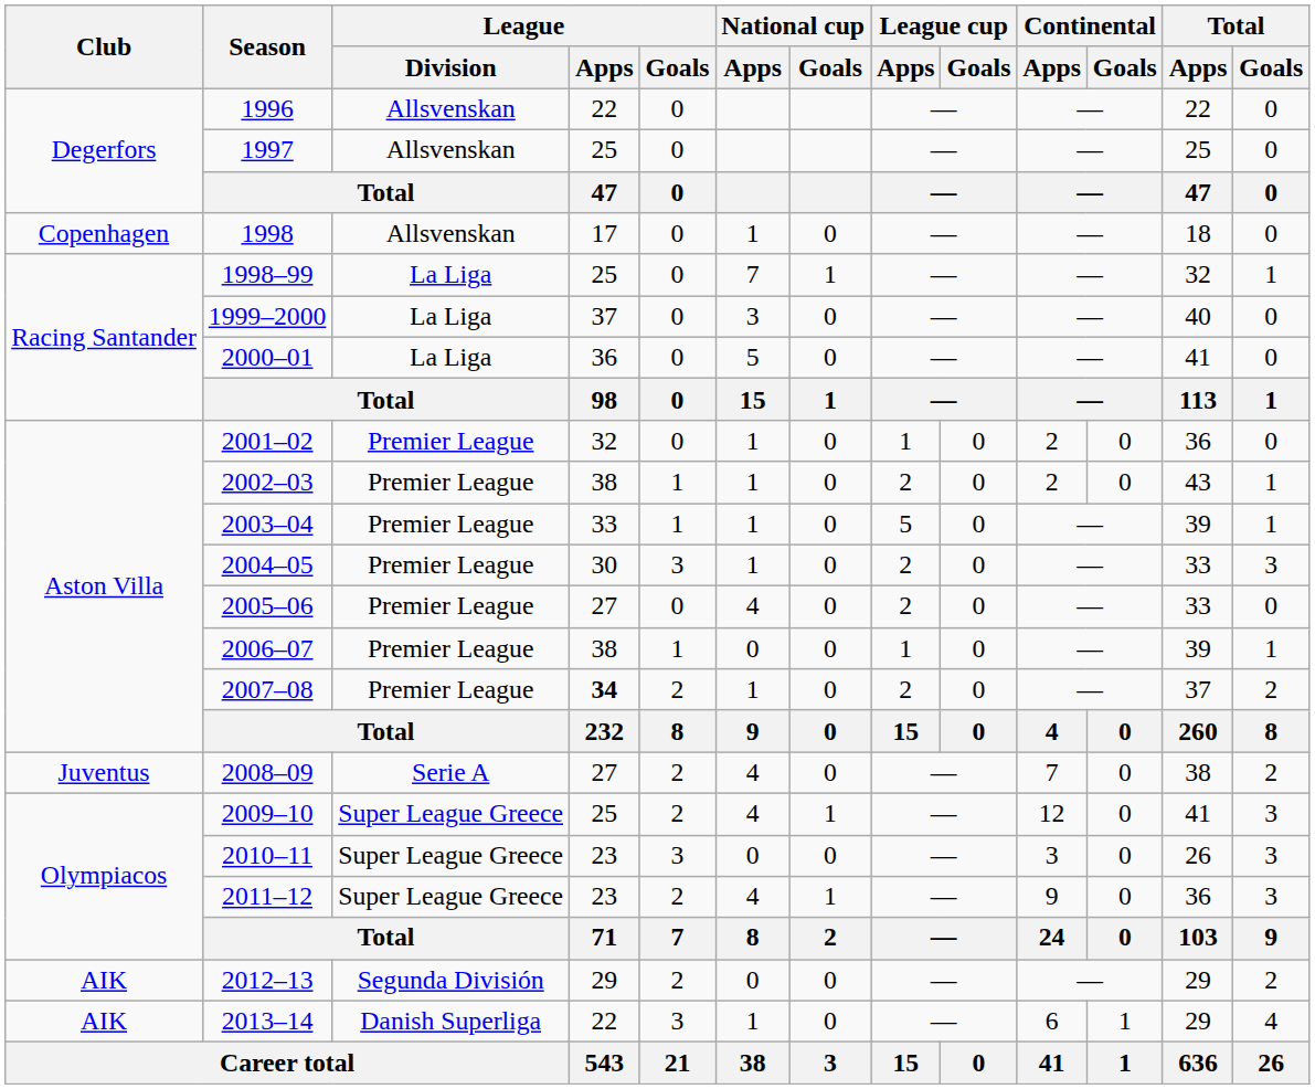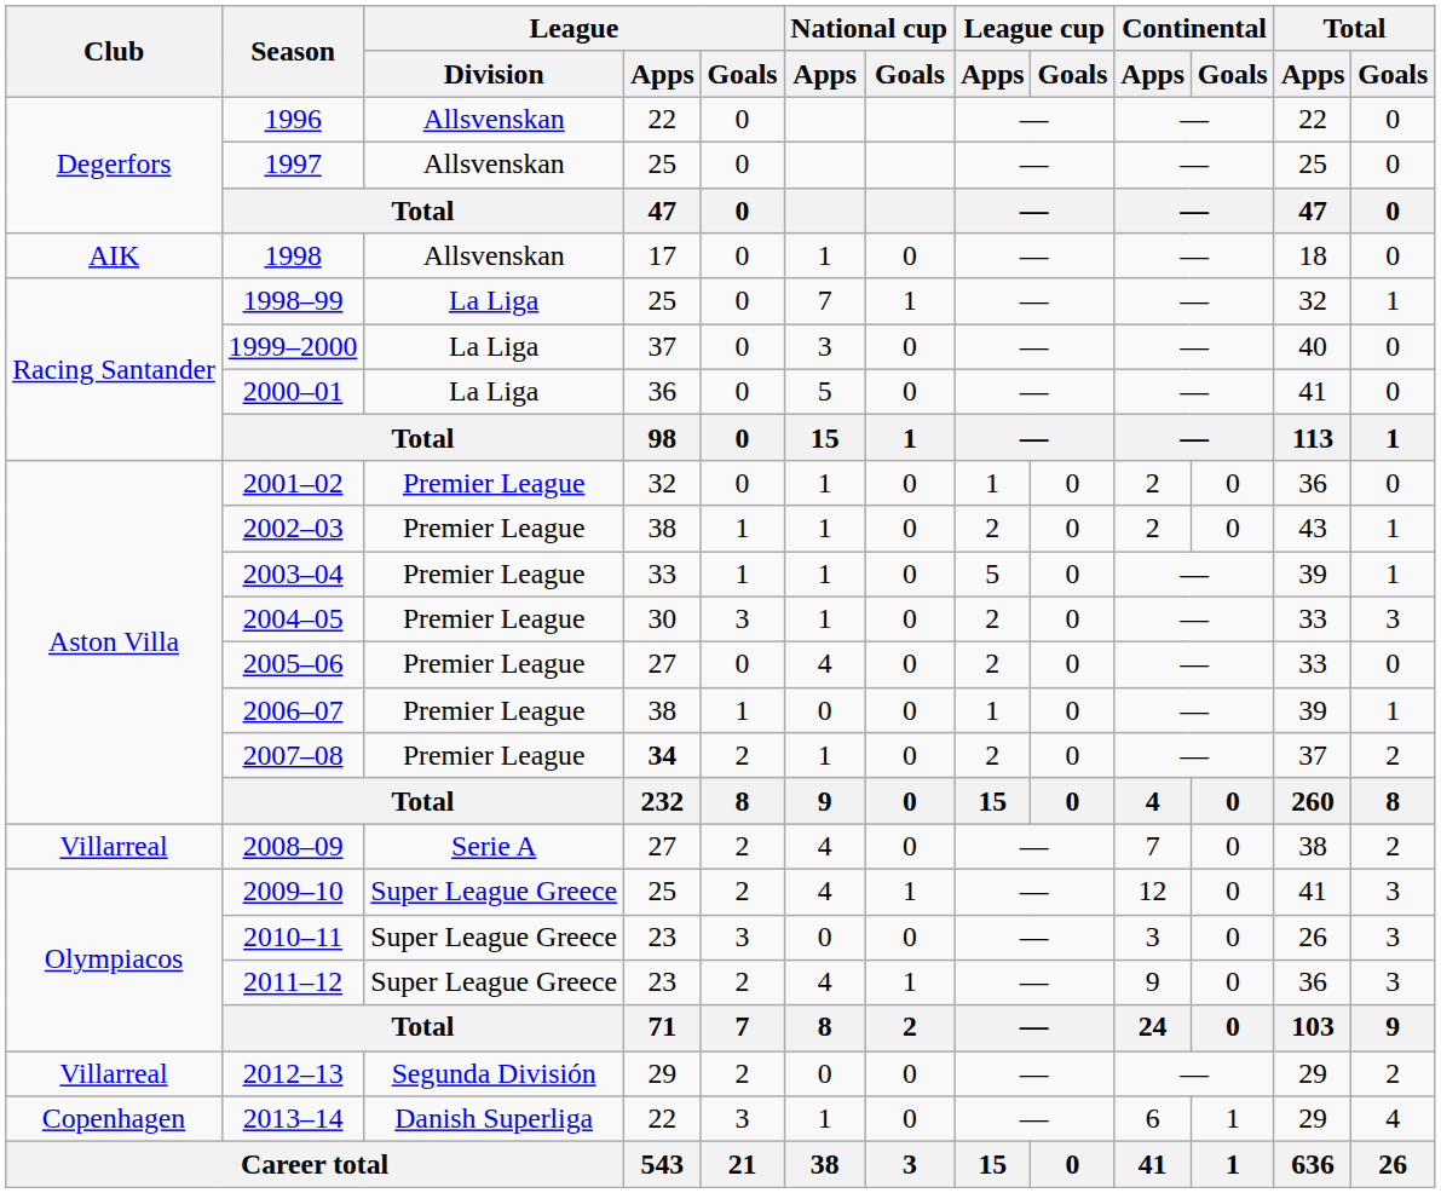 <table class="wikitable" style="text-align:center">
 <tr>
 <th rowspan="2">Club</th>
 <th rowspan="2">Season</th>
 <th colspan="3">League</th>
 <th colspan="2">National cup</th>
 <th colspan="2">League cup</th>
 <th colspan="2">Continental</th>
 <th colspan="2">Total</th>
 </tr>
 <tr>
 <th>Division</th>
 <th>Apps</th>
 <th>Goals</th>
 <th>Apps</th>
 <th>Goals</th>
 <th>Apps</th>
 <th>Goals</th>
 <th>Apps</th>
 <th>Goals</th>
 <th>Apps</th>
 <th>Goals</th>
 </tr>
 <tr>
 <td rowspan="3"><a href='#'>Degerfors</a></td>
 <td><a href='#'>1996</a></td>
 <td><a href='#'>Allsvenskan</a></td>
 <td>22</td>
 <td>0</td>
 <td></td>
 <td></td>
 <td colspan="2">—</td>
 <td colspan="2">—</td>
 <td>22</td>
 <td>0</td>
 </tr>
 <tr>
 <td><a href='#'>1997</a></td>
 <td>Allsvenskan</td>
 <td>25</td>
 <td>0</td>
 <td></td>
 <td></td>
 <td colspan="2">—</td>
 <td colspan="2">—</td>
 <td>25</td>
 <td>0</td>
 </tr>
 <tr>
 <th colspan="2">Total</th>
 <th>47</th>
 <th>0</th>
 <th></th>
 <th></th>
 <th colspan="2">—</th>
 <th colspan="2">—</th>
 <th>47</th>
 <th>0</th>
 </tr>
 <tr>
-<td><a href='#'>Copenhagen</a></td>
+<td><a href='#'>AIK</a></td>
 <td><a href='#'>1998</a></td>
 <td>Allsvenskan</td>
 <td>17</td>
 <td>0</td>
 <td>1</td>
 <td>0</td>
 <td colspan="2">—</td>
 <td colspan="2">—</td>
 <td>18</td>
 <td>0</td>
 </tr>
 <tr>
 <td rowspan="4"><a href='#'>Racing Santander</a></td>
 <td><a href='#'>1998–99</a></td>
 <td><a href='#'>La Liga</a></td>
 <td>25</td>
 <td>0</td>
 <td>7</td>
 <td>1</td>
 <td colspan="2">—</td>
 <td colspan="2">—</td>
 <td>32</td>
 <td>1</td>
 </tr>
 <tr>
 <td><a href='#'>1999–2000</a></td>
 <td>La Liga</td>
 <td>37</td>
 <td>0</td>
 <td>3</td>
 <td>0</td>
 <td colspan="2">—</td>
 <td colspan="2">—</td>
 <td>40</td>
 <td>0</td>
 </tr>
 <tr>
 <td><a href='#'>2000–01</a></td>
 <td>La Liga</td>
 <td>36</td>
 <td>0</td>
 <td>5</td>
 <td>0</td>
 <td colspan="2">—</td>
 <td colspan="2">—</td>
 <td>41</td>
 <td>0</td>
 </tr>
 <tr>
 <th colspan="2">Total</th>
 <th>98</th>
 <th>0</th>
 <th>15</th>
 <th>1</th>
 <th colspan="2">—</th>
 <th colspan="2">—</th>
 <th>113</th>
 <th>1</th>
 </tr>
 <tr>
 <td rowspan="8"><a href='#'>Aston Villa</a></td>
 <td><a href='#'>2001–02</a></td>
 <td><a href='#'>Premier League</a></td>
 <td>32</td>
 <td>0</td>
 <td>1</td>
 <td>0</td>
 <td>1</td>
 <td>0</td>
 <td>2</td>
 <td>0</td>
 <td>36</td>
 <td>0</td>
 </tr>
 <tr>
 <td><a href='#'>2002–03</a></td>
 <td>Premier League</td>
 <td>38</td>
 <td>1</td>
 <td>1</td>
 <td>0</td>
 <td>2</td>
 <td>0</td>
 <td>2</td>
 <td>0</td>
 <td>43</td>
 <td>1</td>
 </tr>
 <tr>
 <td><a href='#'>2003–04</a></td>
 <td>Premier League</td>
 <td>33</td>
 <td>1</td>
 <td>1</td>
 <td>0</td>
 <td>5</td>
 <td>0</td>
 <td colspan="2">—</td>
 <td>39</td>
 <td>1</td>
 </tr>
 <tr>
 <td><a href='#'>2004–05</a></td>
 <td>Premier League</td>
 <td>30</td>
 <td>3</td>
 <td>1</td>
 <td>0</td>
 <td>2</td>
 <td>0</td>
 <td colspan="2">—</td>
 <td>33</td>
 <td>3</td>
 </tr>
 <tr>
 <td><a href='#'>2005–06</a></td>
 <td>Premier League</td>
 <td>27</td>
 <td>0</td>
 <td>4</td>
 <td>0</td>
 <td>2</td>
 <td>0</td>
 <td colspan="2">—</td>
 <td>33</td>
 <td>0</td>
 </tr>
 <tr>
 <td><a href='#'>2006–07</a></td>
 <td>Premier League</td>
 <td>38</td>
 <td>1</td>
 <td>0</td>
 <td>0</td>
 <td>1</td>
 <td>0</td>
 <td colspan="2">—</td>
 <td>39</td>
 <td>1</td>
 </tr>
 <tr>
 <td><a href='#'>2007–08</a></td>
 <td>Premier League</td>
 <td><strong>34</strong></td>
 <td>2</td>
 <td>1</td>
 <td>0</td>
 <td>2</td>
 <td>0</td>
 <td colspan="2">—</td>
 <td>37</td>
 <td>2</td>
 </tr>
 <tr>
 <th colspan="2">Total</th>
 <th>232</th>
 <th>8</th>
 <th>9</th>
 <th>0</th>
 <th>15</th>
 <th>0</th>
 <th>4</th>
 <th>0</th>
 <th>260</th>
 <th>8</th>
 </tr>
 <tr>
-<td><a href='#'>Juventus</a></td>
+<td><a href='#'>Villarreal</a></td>
 <td><a href='#'>2008–09</a></td>
 <td><a href='#'>Serie A</a></td>
 <td>27</td>
 <td>2</td>
 <td>4</td>
 <td>0</td>
 <td colspan="2">—</td>
 <td>7</td>
 <td>0</td>
 <td>38</td>
 <td>2</td>
 </tr>
 <tr>
 <td rowspan="4"><a href='#'>Olympiacos</a></td>
 <td><a href='#'>2009–10</a></td>
 <td><a href='#'>Super League Greece</a></td>
 <td>25</td>
 <td>2</td>
 <td>4</td>
 <td>1</td>
 <td colspan="2">—</td>
 <td>12</td>
 <td>0</td>
 <td>41</td>
 <td>3</td>
 </tr>
 <tr>
 <td><a href='#'>2010–11</a></td>
 <td>Super League Greece</td>
 <td>23</td>
 <td>3</td>
 <td>0</td>
 <td>0</td>
 <td colspan="2">—</td>
 <td>3</td>
 <td>0</td>
 <td>26</td>
 <td>3</td>
 </tr>
 <tr>
 <td><a href='#'>2011–12</a></td>
 <td>Super League Greece</td>
 <td>23</td>
 <td>2</td>
 <td>4</td>
 <td>1</td>
 <td colspan="2">—</td>
 <td>9</td>
 <td>0</td>
 <td>36</td>
 <td>3</td>
 </tr>
 <tr>
 <th colspan="2">Total</th>
 <th>71</th>
 <th>7</th>
 <th>8</th>
 <th>2</th>
 <th colspan="2">—</th>
 <th>24</th>
 <th>0</th>
 <th>103</th>
 <th>9</th>
 </tr>
 <tr>
-<td><a href='#'>AIK</a></td>
+<td><a href='#'>Villarreal</a></td>
 <td><a href='#'>2012–13</a></td>
 <td><a href='#'>Segunda División</a></td>
 <td>29</td>
 <td>2</td>
 <td>0</td>
 <td>0</td>
 <td colspan="2">—</td>
 <td colspan="2">—</td>
 <td>29</td>
 <td>2</td>
 </tr>
 <tr>
-<td><a href='#'>AIK</a></td>
+<td><a href='#'>Copenhagen</a></td>
 <td><a href='#'>2013–14</a></td>
 <td><a href='#'>Danish Superliga</a></td>
 <td>22</td>
 <td>3</td>
 <td>1</td>
 <td>0</td>
 <td colspan="2">—</td>
 <td>6</td>
 <td>1</td>
 <td>29</td>
 <td>4</td>
 </tr>
 <tr>
 <th colspan="3">Career total</th>
 <th>543</th>
 <th>21</th>
 <th>38</th>
 <th>3</th>
 <th>15</th>
 <th>0</th>
 <th>41</th>
 <th>1</th>
 <th>636</th>
 <th>26</th>
 </tr>
 </table>
